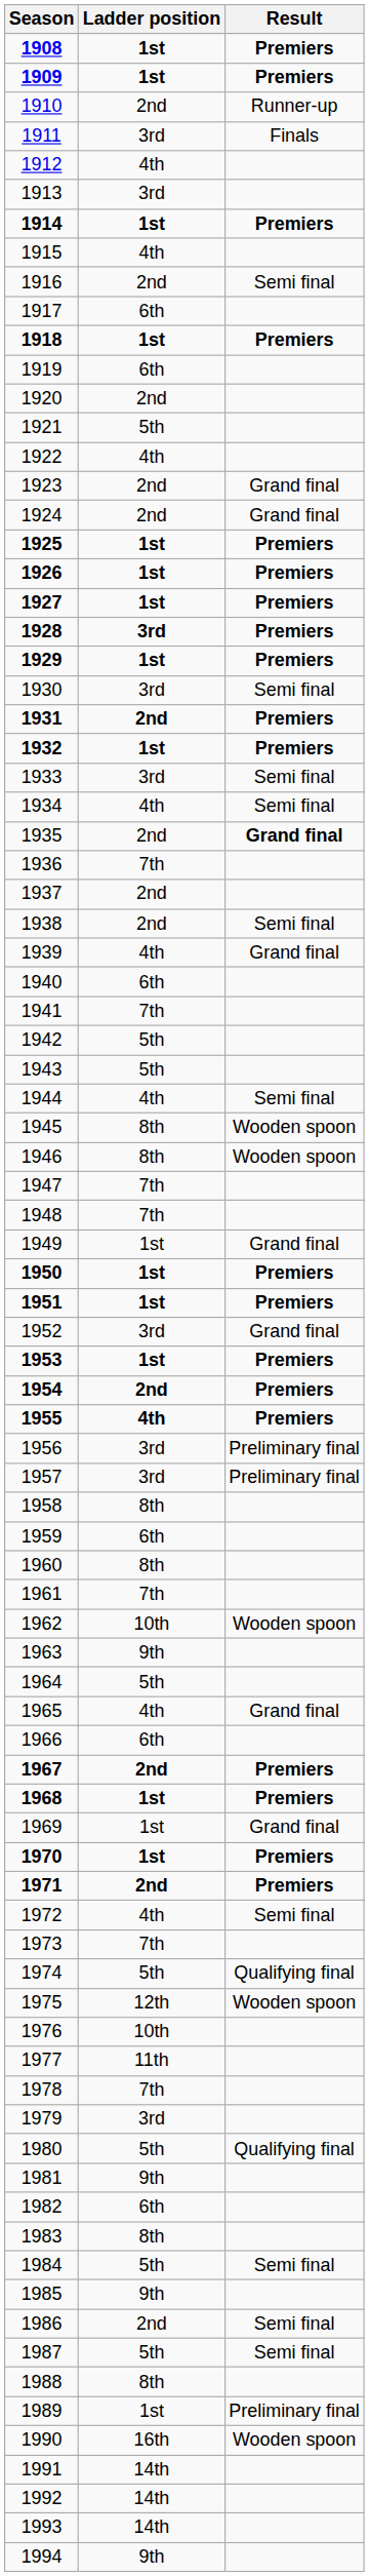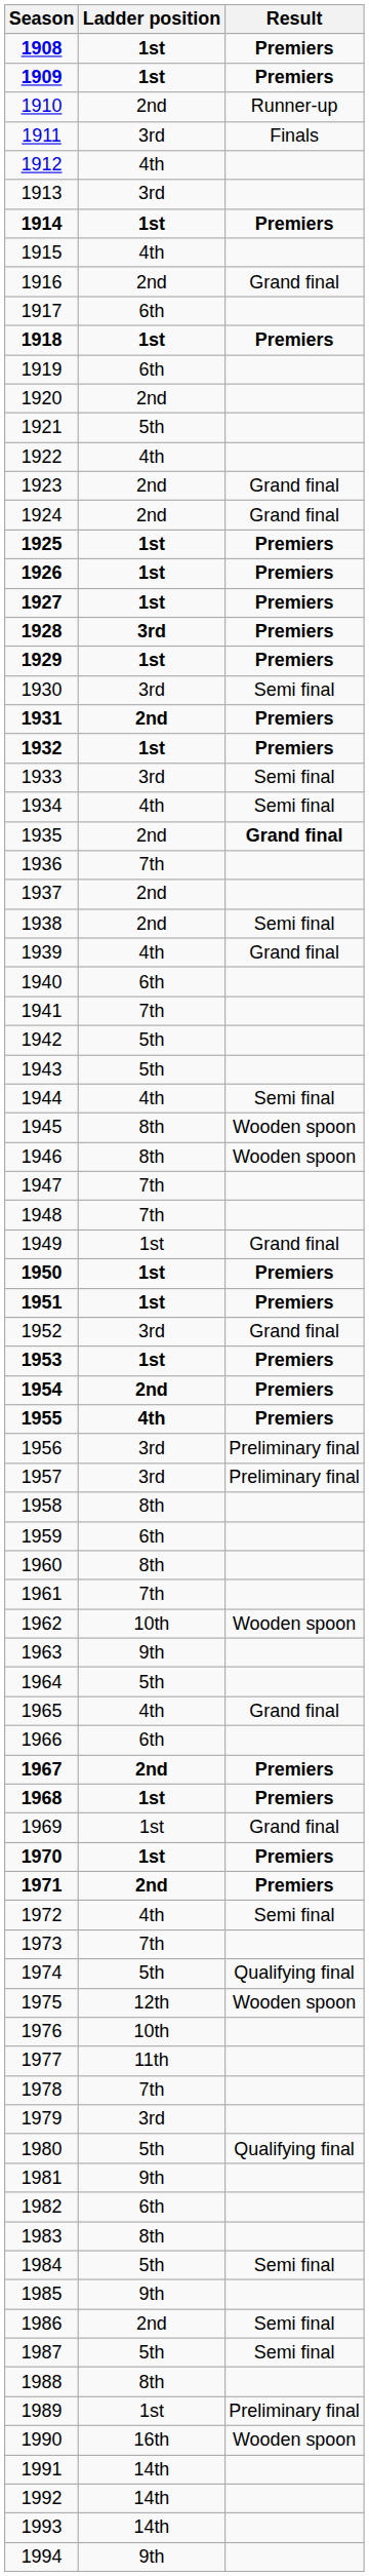 <table class="wikitable" style="text-align:center;">
 <tr>
 <th>Season</th>
 <th>Ladder position</th>
 <th>Result</th>
 </tr>
 <tr>
 <td><a href='#'><strong>1908</strong></a></td>
 <td><strong>1st</strong></td>
 <td><strong>Premiers</strong></td>
 </tr>
 <tr>
 <td><a href='#'><strong>1909</strong></a></td>
 <td><strong>1st</strong></td>
 <td><strong>Premiers</strong></td>
 </tr>
 <tr>
 <td><a href='#'>1910</a></td>
 <td>2nd</td>
 <td>Runner-up</td>
 </tr>
 <tr>
 <td><a href='#'>1911</a></td>
 <td>3rd</td>
 <td>Finals</td>
 </tr>
 <tr>
 <td><a href='#'>1912</a></td>
 <td>4th</td>
 <td></td>
 </tr>
 <tr>
 <td>1913</td>
 <td>3rd</td>
 <td></td>
 </tr>
 <tr>
 <td><strong>1914</strong></td>
 <td><strong>1st</strong></td>
 <td><strong>Premiers</strong></td>
 </tr>
 <tr>
 <td>1915</td>
 <td>4th</td>
 <td></td>
 </tr>
 <tr>
 <td>1916</td>
 <td>2nd</td>
-<td>Semi final</td>
+<td>Grand final</td>
 </tr>
 <tr>
 <td>1917</td>
 <td>6th</td>
 <td></td>
 </tr>
 <tr>
 <td><strong>1918</strong></td>
 <td><strong>1st</strong></td>
 <td><strong>Premiers</strong></td>
 </tr>
 <tr>
 <td>1919</td>
 <td>6th</td>
 <td></td>
 </tr>
 <tr>
 <td>1920</td>
 <td>2nd</td>
 <td></td>
 </tr>
 <tr>
 <td>1921</td>
 <td>5th</td>
 <td></td>
 </tr>
 <tr>
 <td>1922</td>
 <td>4th</td>
 <td></td>
 </tr>
 <tr>
 <td>1923</td>
 <td>2nd</td>
 <td>Grand final</td>
 </tr>
 <tr>
 <td>1924</td>
 <td>2nd</td>
 <td>Grand final</td>
 </tr>
 <tr>
 <td><strong>1925</strong></td>
 <td><strong>1st</strong></td>
 <td><strong>Premiers</strong></td>
 </tr>
 <tr>
 <td><strong>1926</strong></td>
 <td><strong>1st</strong></td>
 <td><strong>Premiers</strong></td>
 </tr>
 <tr>
 <td><strong>1927</strong></td>
 <td><strong>1st</strong></td>
 <td><strong>Premiers</strong></td>
 </tr>
 <tr>
 <td><strong>1928</strong></td>
 <td><strong>3rd</strong></td>
 <td><strong>Premiers</strong></td>
 </tr>
 <tr>
 <td><strong>1929</strong></td>
 <td><strong>1st</strong></td>
 <td><strong>Premiers</strong></td>
 </tr>
 <tr>
 <td>1930</td>
 <td>3rd</td>
 <td>Semi final</td>
 </tr>
 <tr>
 <td><strong>1931</strong></td>
 <td><strong>2nd</strong></td>
 <td><strong>Premiers</strong></td>
 </tr>
 <tr>
 <td><strong>1932</strong></td>
 <td><strong>1st</strong></td>
 <td><strong>Premiers</strong></td>
 </tr>
 <tr>
 <td>1933</td>
 <td>3rd</td>
 <td>Semi final</td>
 </tr>
 <tr>
 <td>1934</td>
 <td>4th</td>
 <td>Semi final</td>
 </tr>
 <tr>
 <td>1935</td>
 <td>2nd</td>
 <td><strong>Grand final</strong></td>
 </tr>
 <tr>
 <td>1936</td>
 <td>7th</td>
 <td></td>
 </tr>
 <tr>
 <td>1937</td>
 <td>2nd</td>
 <td></td>
 </tr>
 <tr>
 <td>1938</td>
 <td>2nd</td>
 <td>Semi final</td>
 </tr>
 <tr>
 <td>1939</td>
 <td>4th</td>
 <td>Grand final</td>
 </tr>
 <tr>
 <td>1940</td>
 <td>6th</td>
 <td></td>
 </tr>
 <tr>
 <td>1941</td>
 <td>7th</td>
 <td></td>
 </tr>
 <tr>
 <td>1942</td>
 <td>5th</td>
 <td></td>
 </tr>
 <tr>
 <td>1943</td>
 <td>5th</td>
 <td></td>
 </tr>
 <tr>
 <td>1944</td>
 <td>4th</td>
 <td>Semi final</td>
 </tr>
 <tr>
 <td>1945</td>
 <td>8th</td>
 <td>Wooden spoon</td>
 </tr>
 <tr>
 <td>1946</td>
 <td>8th</td>
 <td>Wooden spoon</td>
 </tr>
 <tr>
 <td>1947</td>
 <td>7th</td>
 <td></td>
 </tr>
 <tr>
 <td>1948</td>
 <td>7th</td>
 <td></td>
 </tr>
 <tr>
 <td>1949</td>
 <td>1st</td>
 <td>Grand final</td>
 </tr>
 <tr>
 <td><strong>1950</strong></td>
 <td><strong>1st</strong></td>
 <td><strong>Premiers</strong></td>
 </tr>
 <tr>
 <td><strong>1951</strong></td>
 <td><strong>1st</strong></td>
 <td><strong>Premiers</strong></td>
 </tr>
 <tr>
 <td>1952</td>
 <td>3rd</td>
 <td>Grand final</td>
 </tr>
 <tr>
 <td><strong>1953</strong></td>
 <td><strong>1st</strong></td>
 <td><strong>Premiers</strong></td>
 </tr>
 <tr>
 <td><strong>1954</strong></td>
 <td><strong>2nd</strong></td>
 <td><strong>Premiers</strong></td>
 </tr>
 <tr>
 <td><strong>1955</strong></td>
 <td><strong>4th</strong></td>
 <td><strong>Premiers</strong></td>
 </tr>
 <tr>
 <td>1956</td>
 <td>3rd</td>
 <td>Preliminary final</td>
 </tr>
 <tr>
 <td>1957</td>
 <td>3rd</td>
 <td>Preliminary final</td>
 </tr>
 <tr>
 <td>1958</td>
 <td>8th</td>
 <td></td>
 </tr>
 <tr>
 <td>1959</td>
 <td>6th</td>
 <td></td>
 </tr>
 <tr>
 <td>1960</td>
 <td>8th</td>
 <td></td>
 </tr>
 <tr>
 <td>1961</td>
 <td>7th</td>
 <td></td>
 </tr>
 <tr>
 <td>1962</td>
 <td>10th</td>
 <td>Wooden spoon</td>
 </tr>
 <tr>
 <td>1963</td>
 <td>9th</td>
 <td></td>
 </tr>
 <tr>
 <td>1964</td>
 <td>5th</td>
 <td></td>
 </tr>
 <tr>
 <td>1965</td>
 <td>4th</td>
 <td>Grand final</td>
 </tr>
 <tr>
 <td>1966</td>
 <td>6th</td>
 <td></td>
 </tr>
 <tr>
 <td><strong>1967</strong></td>
 <td><strong>2nd</strong></td>
 <td><strong>Premiers</strong></td>
 </tr>
 <tr>
 <td><strong>1968</strong></td>
 <td><strong>1st</strong></td>
 <td><strong>Premiers</strong></td>
 </tr>
 <tr>
 <td>1969</td>
 <td>1st</td>
 <td>Grand final</td>
 </tr>
 <tr>
 <td><strong>1970</strong></td>
 <td><strong>1st</strong></td>
 <td><strong>Premiers</strong></td>
 </tr>
 <tr>
 <td><strong>1971</strong></td>
 <td><strong>2nd</strong></td>
 <td><strong>Premiers</strong></td>
 </tr>
 <tr>
 <td>1972</td>
 <td>4th</td>
 <td>Semi final</td>
 </tr>
 <tr>
 <td>1973</td>
 <td>7th</td>
 <td></td>
 </tr>
 <tr>
 <td>1974</td>
 <td>5th</td>
 <td>Qualifying final</td>
 </tr>
 <tr>
 <td>1975</td>
 <td>12th</td>
 <td>Wooden spoon</td>
 </tr>
 <tr>
 <td>1976</td>
 <td>10th</td>
 <td></td>
 </tr>
 <tr>
 <td>1977</td>
 <td>11th</td>
 <td></td>
 </tr>
 <tr>
 <td>1978</td>
 <td>7th</td>
 <td></td>
 </tr>
 <tr>
 <td>1979</td>
 <td>3rd</td>
 <td></td>
 </tr>
 <tr>
 <td>1980</td>
 <td>5th</td>
 <td>Qualifying final</td>
 </tr>
 <tr>
 <td>1981</td>
 <td>9th</td>
 <td></td>
 </tr>
 <tr>
 <td>1982</td>
 <td>6th</td>
 <td></td>
 </tr>
 <tr>
 <td>1983</td>
 <td>8th</td>
 <td></td>
 </tr>
 <tr>
 <td>1984</td>
 <td>5th</td>
 <td>Semi final</td>
 </tr>
 <tr>
 <td>1985</td>
 <td>9th</td>
 <td></td>
 </tr>
 <tr>
 <td>1986</td>
 <td>2nd</td>
 <td>Semi final</td>
 </tr>
 <tr>
 <td>1987</td>
 <td>5th</td>
 <td>Semi final</td>
 </tr>
 <tr>
 <td>1988</td>
 <td>8th</td>
 <td></td>
 </tr>
 <tr>
 <td>1989</td>
 <td>1st</td>
 <td>Preliminary final</td>
 </tr>
 <tr>
 <td>1990</td>
 <td>16th</td>
 <td>Wooden spoon</td>
 </tr>
 <tr>
 <td>1991</td>
 <td>14th</td>
 <td></td>
 </tr>
 <tr>
 <td>1992</td>
 <td>14th</td>
 <td></td>
 </tr>
 <tr>
 <td>1993</td>
 <td>14th</td>
 <td></td>
 </tr>
 <tr>
 <td>1994</td>
 <td>9th</td>
 <td></td>
 </tr>
 </table>
